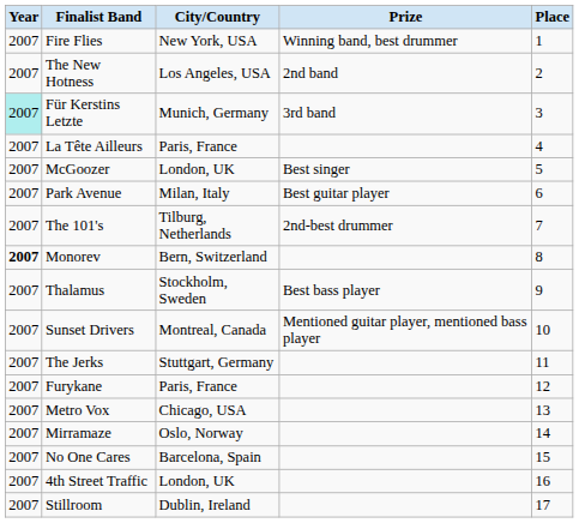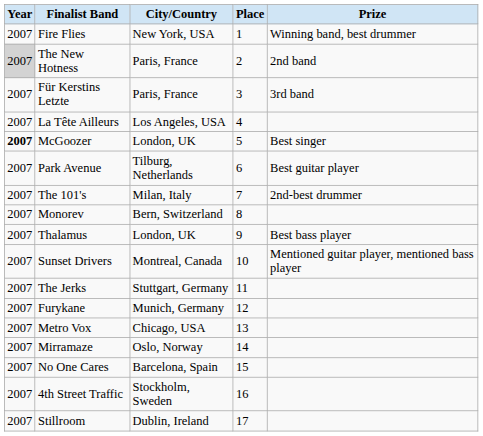 <table class="wikitable collapsible">
 <tr>
 <th style="background:#d0e5f5">Year</th>
 <th style="background:#d0e5f5">Finalist Band</th>
 <th style="background:#d0e5f5">City/Country</th>
+<th style="background:#d0e5f5">Place</th>
 <th style="background:#d0e5f5">Prize</th>
-<th style="background:#d0e5f5">Place</th>
 </tr>
 <tr>
 <td>2007</td>
 <td>Fire Flies</td>
 <td>New York, USA</td>
+<td>1</td>
 <td>Winning band, best drummer</td>
-<td>1</td>
+</tr>
+<tr>
+<td style="background: lightgrey;">2007</td>
+<td>The New Hotness</td>
+<td>Paris, France</td>
+<td>2</td>
+<td>2nd band</td>
 </tr>
 <tr>
 <td>2007</td>
-<td>The New Hotness</td>
-<td>Los Angeles, USA</td>
-<td>2nd band</td>
-<td>2</td>
-</tr>
-<tr>
-<td style="background: paleturquoise;">2007</td>
 <td>Für Kerstins Letzte</td>
-<td>Munich, Germany</td>
+<td>Paris, France</td>
+<td>3</td>
 <td>3rd band</td>
-<td>3</td>
 </tr>
 <tr>
 <td>2007</td>
 <td>La Tête Ailleurs</td>
-<td>Paris, France</td>
+<td>Los Angeles, USA</td>
+<td>4</td>
 <td></td>
-<td>4</td>
 </tr>
 <tr>
-<td>2007</td>
+<td><strong>2007</strong></td>
 <td>McGoozer</td>
 <td>London, UK</td>
+<td>5</td>
 <td>Best singer</td>
-<td>5</td>
 </tr>
 <tr>
 <td>2007</td>
 <td>Park Avenue</td>
-<td>Milan, Italy</td>
+<td>Tilburg, Netherlands</td>
+<td>6</td>
 <td>Best guitar player</td>
-<td>6</td>
 </tr>
 <tr>
 <td>2007</td>
 <td>The 101's</td>
-<td>Tilburg, Netherlands</td>
+<td>Milan, Italy</td>
+<td>7</td>
 <td>2nd-best drummer</td>
-<td>7</td>
 </tr>
 <tr>
-<td><strong>2007</strong></td>
+<td>2007</td>
 <td>Monorev</td>
 <td>Bern, Switzerland</td>
+<td>8</td>
 <td></td>
-<td>8</td>
 </tr>
 <tr>
 <td>2007</td>
 <td>Thalamus</td>
-<td>Stockholm, Sweden</td>
+<td>London, UK</td>
+<td>9</td>
 <td>Best bass player</td>
-<td>9</td>
 </tr>
 <tr>
 <td>2007</td>
 <td>Sunset Drivers</td>
 <td>Montreal, Canada</td>
+<td>10</td>
 <td>Mentioned guitar player, mentioned bass player</td>
-<td>10</td>
 </tr>
 <tr>
 <td>2007</td>
 <td>The Jerks</td>
 <td>Stuttgart, Germany</td>
+<td>11</td>
 <td></td>
-<td>11</td>
 </tr>
 <tr>
 <td>2007</td>
 <td>Furykane</td>
-<td>Paris, France</td>
+<td>Munich, Germany</td>
+<td>12</td>
 <td></td>
-<td>12</td>
 </tr>
 <tr>
 <td>2007</td>
 <td>Metro Vox</td>
 <td>Chicago, USA</td>
+<td>13</td>
 <td></td>
-<td>13</td>
 </tr>
 <tr>
 <td>2007</td>
 <td>Mirramaze</td>
 <td>Oslo, Norway</td>
+<td>14</td>
 <td></td>
-<td>14</td>
 </tr>
 <tr>
 <td>2007</td>
 <td>No One Cares</td>
 <td>Barcelona, Spain</td>
+<td>15</td>
 <td></td>
-<td>15</td>
 </tr>
 <tr>
 <td>2007</td>
 <td>4th Street Traffic</td>
-<td>London, UK</td>
+<td>Stockholm, Sweden</td>
+<td>16</td>
 <td></td>
-<td>16</td>
 </tr>
 <tr>
 <td>2007</td>
 <td>Stillroom</td>
 <td>Dublin, Ireland</td>
+<td>17</td>
 <td></td>
-<td>17</td>
 </tr>
 </table>
